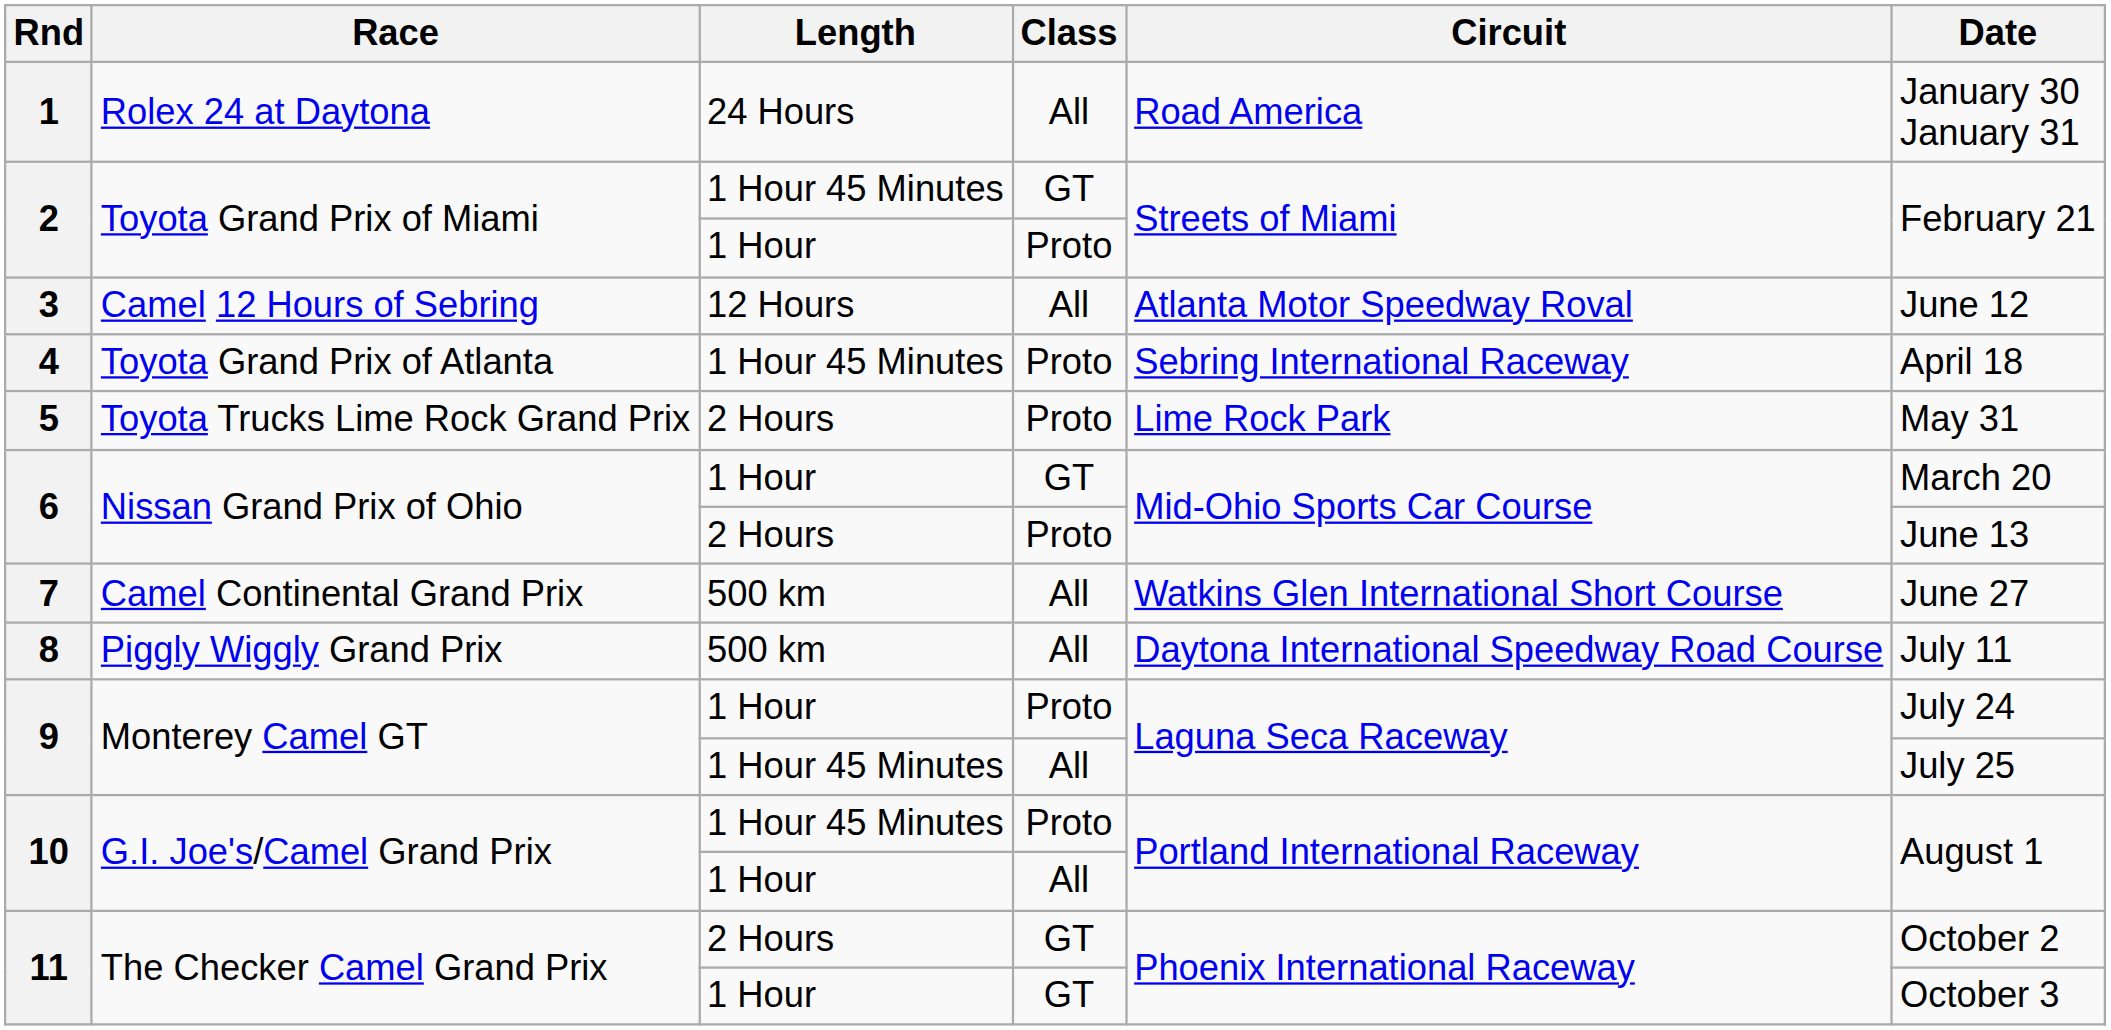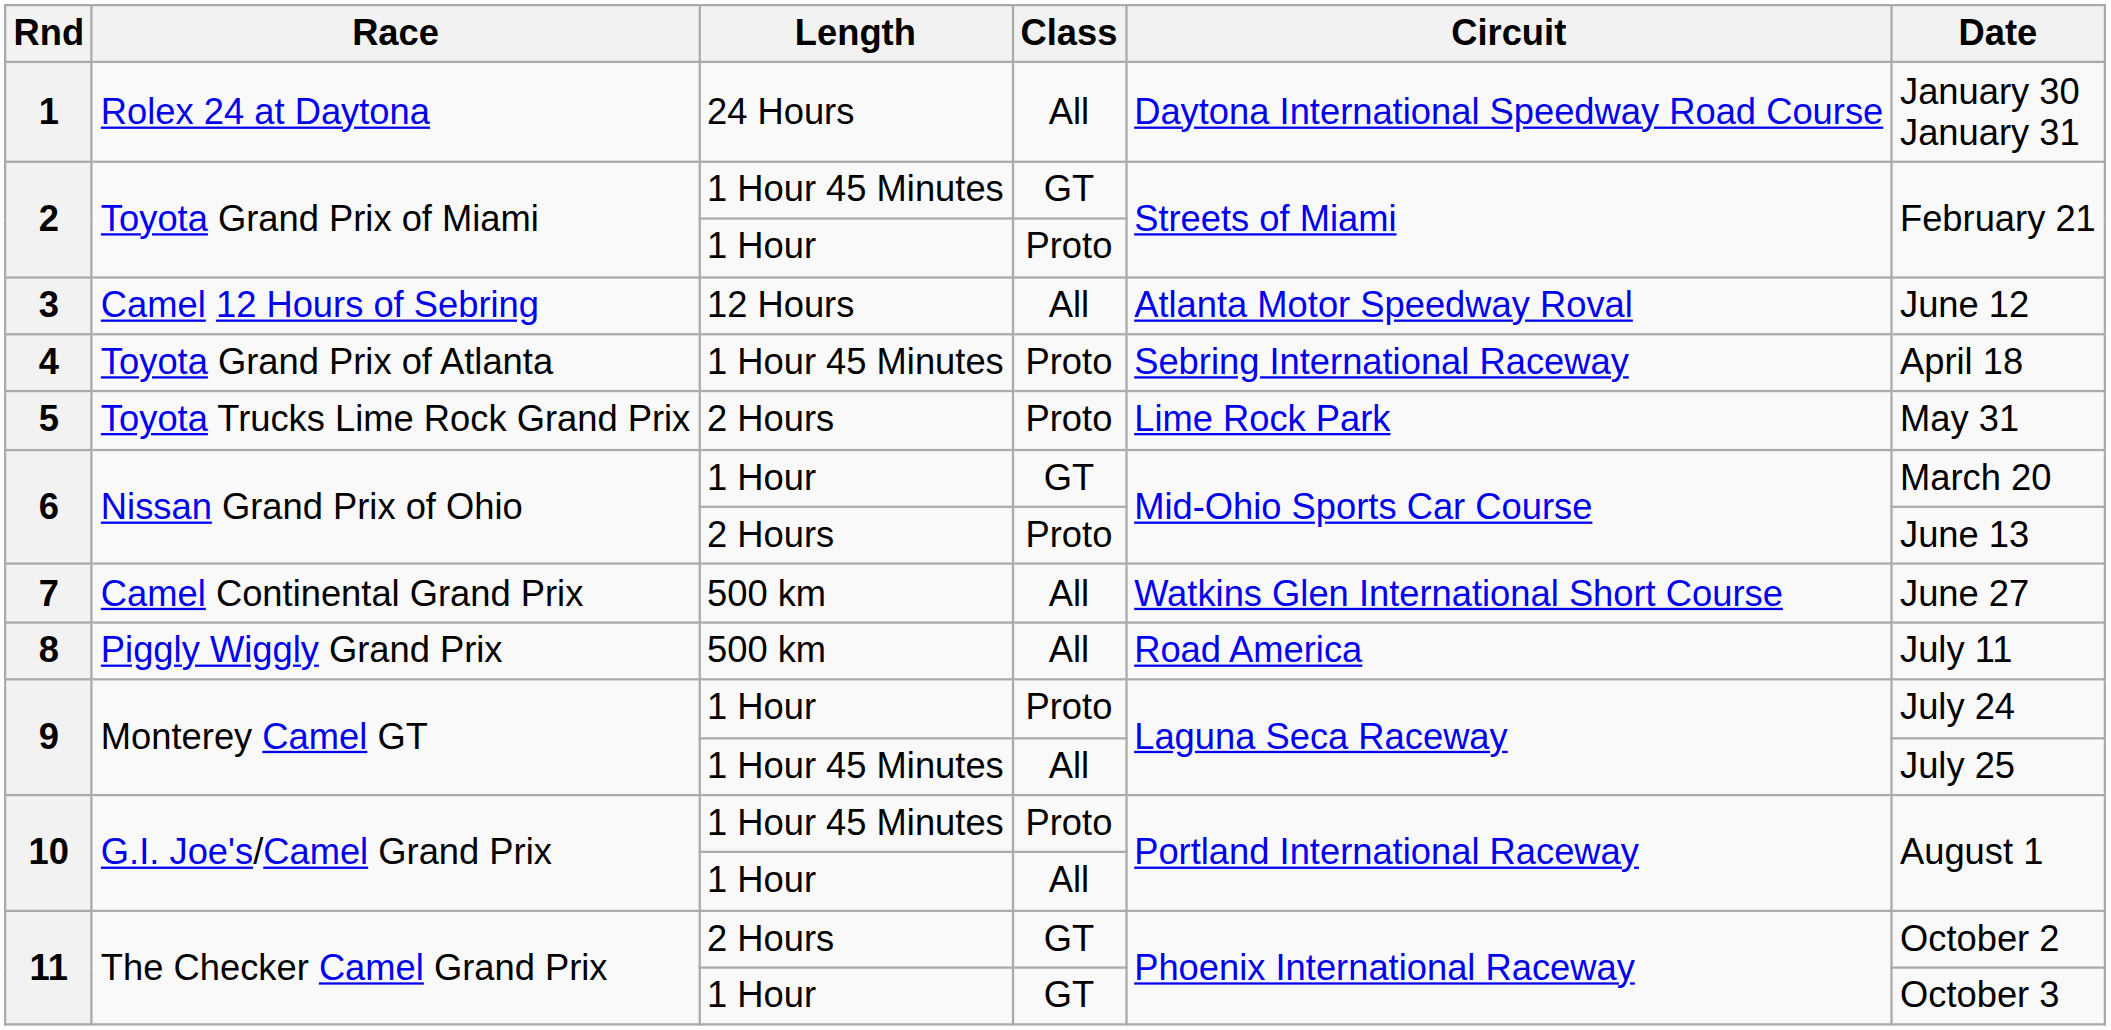 <table class="wikitable">
 <tr>
 <th>Rnd</th>
 <th>Race</th>
 <th>Length</th>
 <th>Class</th>
 <th>Circuit</th>
 <th>Date</th>
 </tr>
 <tr>
 <th>1</th>
 <td><a href='#'>Rolex 24 at Daytona</a></td>
 <td>24 Hours</td>
 <td align="center">All</td>
-<td> <a href='#'>Road America</a></td>
+<td> <a href='#'>Daytona International Speedway Road Course</a></td>
 <td>January 30<br>January 31</td>
 </tr>
 <tr>
 <th rowspan="2">2</th>
 <td rowspan="2"><a href='#'>Toyota</a> Grand Prix of Miami</td>
 <td>1 Hour 45 Minutes</td>
 <td align="center">GT</td>
 <td rowspan="2"> <a href='#'>Streets of Miami</a></td>
 <td rowspan="2">February 21</td>
 </tr>
 <tr>
 <td>1 Hour</td>
 <td align="center">Proto</td>
 </tr>
 <tr>
 <th>3</th>
 <td><a href='#'>Camel</a> <a href='#'>12 Hours of Sebring</a></td>
 <td>12 Hours</td>
 <td align="center">All</td>
 <td> <a href='#'>Atlanta Motor Speedway Roval</a></td>
 <td>June 12</td>
 </tr>
 <tr>
 <th>4</th>
 <td><a href='#'>Toyota</a> Grand Prix of Atlanta</td>
 <td>1 Hour 45 Minutes</td>
 <td align="center">Proto</td>
 <td> <a href='#'>Sebring International Raceway</a></td>
 <td>April 18</td>
 </tr>
 <tr>
 <th>5</th>
 <td><a href='#'>Toyota</a> Trucks Lime Rock Grand Prix</td>
 <td>2 Hours</td>
 <td align="center">Proto</td>
 <td> <a href='#'>Lime Rock Park</a></td>
 <td>May 31</td>
 </tr>
 <tr>
 <th rowspan="2">6</th>
 <td rowspan="2"><a href='#'>Nissan</a> Grand Prix of Ohio</td>
 <td>1 Hour</td>
 <td align="center">GT</td>
 <td rowspan="2"> <a href='#'>Mid-Ohio Sports Car Course</a></td>
 <td>March 20</td>
 </tr>
 <tr>
 <td>2 Hours</td>
 <td align="center">Proto</td>
 <td>June 13</td>
 </tr>
 <tr>
 <th>7</th>
 <td><a href='#'>Camel</a> Continental Grand Prix</td>
 <td>500 km</td>
 <td align="center">All</td>
 <td> <a href='#'>Watkins Glen International Short Course</a></td>
 <td>June 27</td>
 </tr>
 <tr>
 <th>8</th>
 <td><a href='#'>Piggly Wiggly</a> Grand Prix</td>
 <td>500 km</td>
 <td align="center">All</td>
-<td> <a href='#'>Daytona International Speedway Road Course</a></td>
+<td> <a href='#'>Road America</a></td>
 <td>July 11</td>
 </tr>
 <tr>
 <th rowspan="2">9</th>
 <td rowspan="2">Monterey <a href='#'>Camel</a> GT</td>
 <td>1 Hour</td>
 <td align="center">Proto</td>
 <td rowspan="2"> <a href='#'>Laguna Seca Raceway</a></td>
 <td>July 24</td>
 </tr>
 <tr>
 <td>1 Hour 45 Minutes</td>
 <td align="center">All</td>
 <td>July 25</td>
 </tr>
 <tr>
 <th rowspan="2">10</th>
 <td rowspan="2"><a href='#'>G.I. Joe's</a>/<a href='#'>Camel</a> Grand Prix</td>
 <td>1 Hour 45 Minutes</td>
 <td align="center">Proto</td>
 <td rowspan="2"> <a href='#'>Portland International Raceway</a></td>
 <td rowspan="2">August 1</td>
 </tr>
 <tr>
 <td>1 Hour</td>
 <td align="center">All</td>
 </tr>
 <tr>
 <th rowspan="2">11</th>
 <td rowspan="2">The Checker <a href='#'>Camel</a> Grand Prix</td>
 <td>2 Hours</td>
 <td align="center">GT</td>
 <td rowspan="2"> <a href='#'>Phoenix International Raceway</a></td>
 <td>October 2</td>
 </tr>
 <tr>
 <td>1 Hour</td>
 <td align="center">GT</td>
 <td>October 3</td>
 </tr>
 </table>
